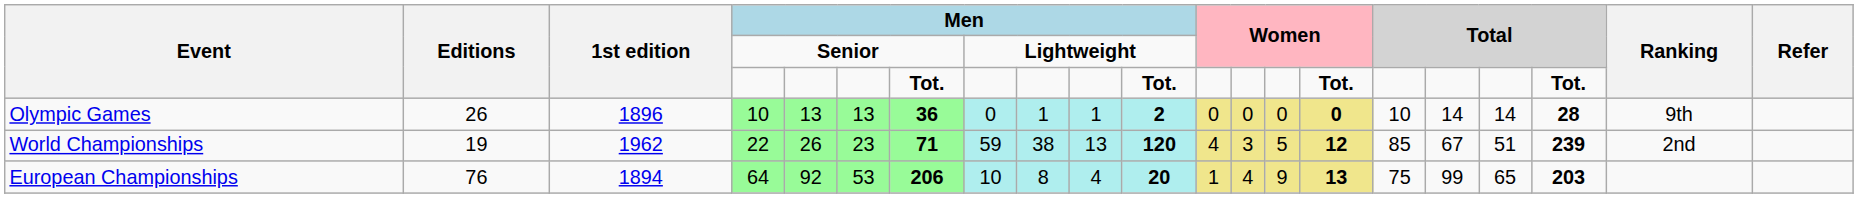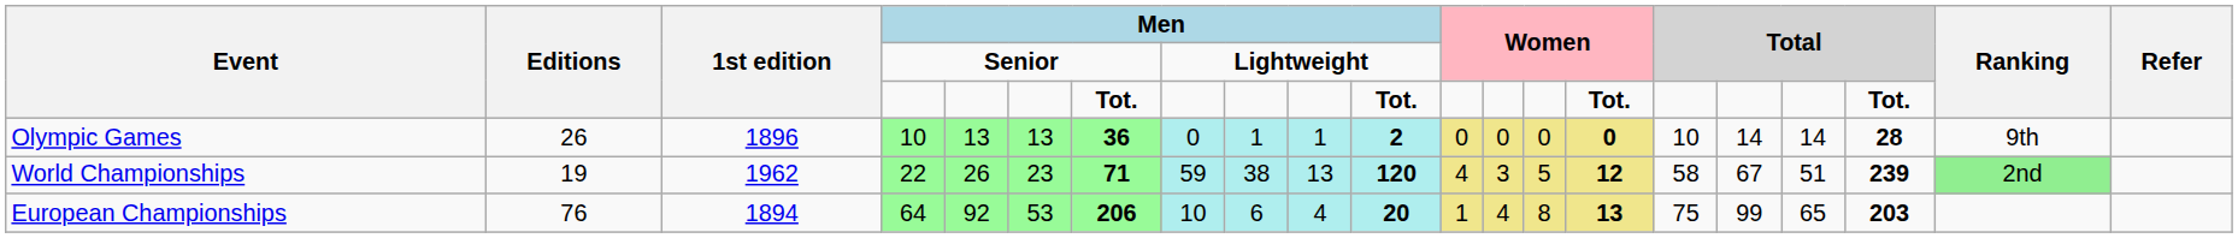 <table class="wikitable" width=80% style="font-size:85%; text-align:center;">
 <tr>
 <th rowspan=3>Event</th>
 <th rowspan=3>Editions</th>
 <th rowspan=3>1st edition</th>
 <th colspan=8; style="background-color:lightblue">Men</th>
 <th colspan=4 rowspan=2; style="background-color:lightpink">Women</th>
 <th colspan=4 rowspan=2; style="background-color:lightgrey">Total</th>
 <th rowspan=3>Ranking</th>
 <th rowspan=3>Refer</th>
 </tr>
 <tr>
 <td colspan=4><strong>Senior</strong></td>
 <td colspan=4><strong>Lightweight</strong></td>
 </tr>
 <tr>
 <td></td>
 <td></td>
 <td></td>
 <td><strong>Tot.</strong></td>
 <td></td>
 <td></td>
 <td></td>
 <td><strong>Tot.</strong></td>
 <td></td>
 <td></td>
 <td></td>
 <td><strong>Tot.</strong></td>
 <td></td>
 <td></td>
 <td></td>
 <td><strong>Tot.</strong></td>
 </tr>
 <tr>
 <td align=left><a href='#'>Olympic Games</a></td>
 <td>26</td>
 <td><a href='#'>1896</a></td>
 <td bgcolor=palegreen>10</td>
 <td bgcolor=palegreen>13</td>
 <td bgcolor=palegreen>13</td>
 <td bgcolor=palegreen><strong>36</strong></td>
 <td bgcolor=PaleTurquoise>0</td>
 <td bgcolor=PaleTurquoise>1</td>
 <td bgcolor=PaleTurquoise>1</td>
 <td bgcolor=PaleTurquoise><strong>2</strong></td>
 <td bgcolor=Khaki>0</td>
 <td bgcolor=Khaki>0</td>
 <td bgcolor=Khaki>0</td>
 <td bgcolor=Khaki><strong>0</strong></td>
 <td>10</td>
 <td>14</td>
 <td>14</td>
 <td><strong>28</strong></td>
 <td>9th</td>
 <td></td>
 </tr>
 <tr>
 <td align=left><a href='#'>World Championships</a></td>
 <td>19</td>
 <td><a href='#'>1962</a></td>
 <td bgcolor=palegreen>22</td>
 <td bgcolor=palegreen>26</td>
 <td bgcolor=palegreen>23</td>
 <td bgcolor=palegreen><strong>71</strong></td>
 <td bgcolor=PaleTurquoise>59</td>
 <td bgcolor=PaleTurquoise>38</td>
 <td bgcolor=PaleTurquoise>13</td>
 <td bgcolor=PaleTurquoise><strong>120</strong></td>
 <td bgcolor=Khaki>4</td>
 <td bgcolor=Khaki>3</td>
 <td bgcolor=Khaki>5</td>
 <td bgcolor=Khaki><strong>12</strong></td>
-<td>85</td>
+<td>58</td>
 <td>67</td>
 <td>51</td>
 <td><strong>239</strong></td>
-<td>2nd</td>
+<td style="background: lightgreen;">2nd</td>
 <td></td>
 </tr>
 <tr>
 <td align=left><a href='#'>European Championships</a></td>
 <td>76</td>
 <td><a href='#'>1894</a></td>
 <td bgcolor=palegreen>64</td>
 <td bgcolor=palegreen>92</td>
 <td bgcolor=palegreen>53</td>
 <td bgcolor=palegreen><strong>206</strong></td>
 <td bgcolor=PaleTurquoise>10</td>
-<td bgcolor=PaleTurquoise>8</td>
+<td bgcolor=PaleTurquoise>6</td>
 <td bgcolor=PaleTurquoise>4</td>
 <td bgcolor=PaleTurquoise><strong>20</strong></td>
 <td bgcolor=Khaki>1</td>
 <td bgcolor=Khaki>4</td>
-<td bgcolor=Khaki>9</td>
+<td bgcolor=Khaki>8</td>
 <td bgcolor=Khaki><strong>13</strong></td>
 <td>75</td>
 <td>99</td>
 <td>65</td>
 <td><strong>203</strong></td>
 <td></td>
 <td></td>
 </tr>
 </table>
